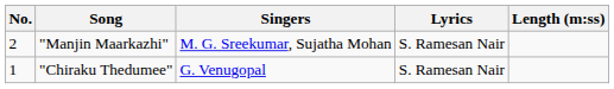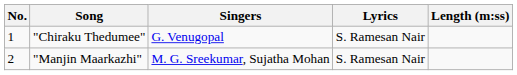 <table class="wikitable" style="font-size:95%;">
 <tr>
 <th>No.</th>
 <th>Song</th>
 <th>Singers</th>
 <th>Lyrics</th>
 <th>Length (m:ss)</th>
 </tr>
 <tr>
+<td>1</td>
+<td>"Chiraku Thedumee"</td>
+<td><a href='#'>G. Venugopal</a></td>
+<td>S. Ramesan Nair</td>
+<td></td>
+</tr>
+<tr>
 <td>2</td>
 <td>"Manjin Maarkazhi"</td>
 <td><a href='#'>M. G. Sreekumar</a>, Sujatha Mohan</td>
 <td>S. Ramesan Nair</td>
 <td></td>
 </tr>
-<tr>
-<td>1</td>
-<td>"Chiraku Thedumee"</td>
-<td><a href='#'>G. Venugopal</a></td>
-<td>S. Ramesan Nair</td>
-<td></td>
-</tr>
 </table>
